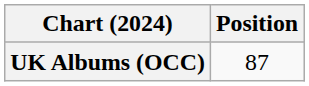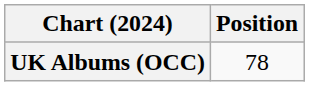 <table class="wikitable plainrowheaders" style="text-align:center">
 <tr>
 <th scope="col">Chart (2024)</th>
 <th scope="col">Position</th>
 </tr>
 <tr>
 <th scope="row">UK Albums (OCC)</th>
-<td>87</td>
+<td>78</td>
 </tr>
 </table>
